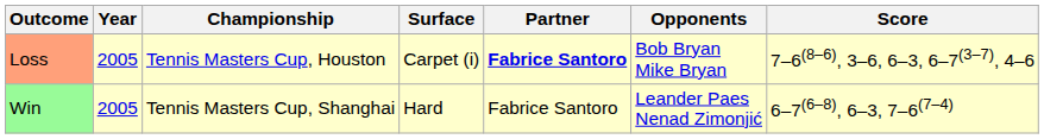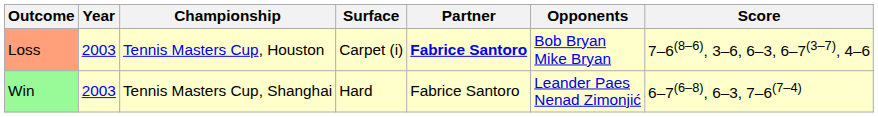 <table class="sortable wikitable">
 <tr>
 <th>Outcome</th>
 <th>Year</th>
 <th>Championship</th>
 <th>Surface</th>
 <th>Partner</th>
 <th>Opponents</th>
 <th class="unsortable">Score</th>
 </tr>
 <tr bgcolor=#ffffcc>
 <td bgcolor=FFA07A>Loss</td>
-<td><a href='#'>2005</a></td>
+<td><a href='#'>2003</a></td>
 <td><a href='#'>Tennis Masters Cup</a>, Houston</td>
 <td>Carpet (i)</td>
 <td><strong> <a href='#'>Fabrice Santoro</a></strong></td>
 <td> <a href='#'>Bob Bryan</a><br> <a href='#'>Mike Bryan</a></td>
 <td>7–6<sup>(8–6)</sup>, 3–6, 6–3, 6–7<sup>(3–7)</sup>, 4–6</td>
 </tr>
 <tr bgcolor=#ffffcc>
 <td bgcolor=98FB98>Win</td>
-<td><a href='#'>2005</a></td>
+<td><a href='#'>2003</a></td>
 <td>Tennis Masters Cup, Shanghai</td>
 <td>Hard</td>
 <td> Fabrice Santoro</td>
 <td> <a href='#'>Leander Paes</a><br> <a href='#'>Nenad Zimonjić</a></td>
 <td>6–7<sup>(6–8)</sup>, 6–3, 7–6<sup>(7–4)</sup></td>
 </tr>
 </table>
